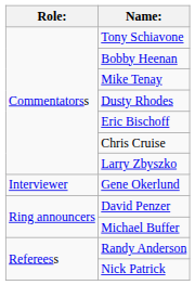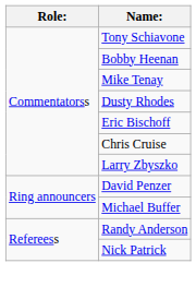 <table class=wikitable style="font-size:90%; margin: 0.5em 0 0.5em 1em; float: right; clear: right;">
 <tr>
 <th>Role:</th>
 <th>Name:</th>
 </tr>
 <tr>
 <td rowspan=7><a href='#'>Commentators</a>s</td>
 <td><a href='#'>Tony Schiavone</a></td>
 </tr>
 <tr>
 <td><a href='#'>Bobby Heenan</a></td>
 </tr>
 <tr>
 <td><a href='#'>Mike Tenay</a> </td>
 </tr>
 <tr>
 <td><a href='#'>Dusty Rhodes</a> </td>
 </tr>
 <tr>
 <td><a href='#'>Eric Bischoff</a> </td>
 </tr>
 <tr>
 <td>Chris Cruise </td>
 </tr>
 <tr>
 <td><a href='#'>Larry Zbyszko</a> </td>
 </tr>
 <tr>
-<td><a href='#'>Interviewer</a></td>
-<td><a href='#'>Gene Okerlund</a></td>
-</tr>
-<tr>
 <td rowspan=2><a href='#'>Ring announcers</a></td>
 <td><a href='#'>David Penzer</a></td>
 </tr>
 <tr>
 <td><a href='#'>Michael Buffer</a> </td>
 </tr>
 <tr>
 <td rowspan=2><a href='#'>Referees</a>s</td>
 <td><a href='#'>Randy Anderson</a></td>
 </tr>
 <tr>
 <td><a href='#'>Nick Patrick</a></td>
 </tr>
 </table>
